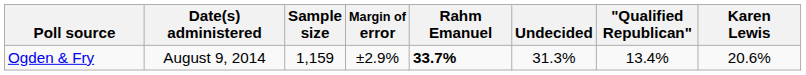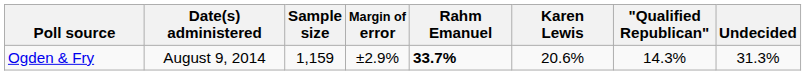 <table class="wikitable">
 <tr valign= bottom>
 <th style="width:140px;">Poll source</th>
 <th style="width:140px;">Date(s)<br>administered</th>
 <th class=small>Sample<br>size</th>
 <th><small>Margin of</small><br>error</th>
 <th style="width:100px;">Rahm<br>Emanuel</th>
+<th style="width:100px;">Karen<br>Lewis</th>
+<th style="width:100px;">"Qualified<br>Republican"</th>
 <th>Undecided</th>
-<th style="width:100px;">"Qualified<br>Republican"</th>
-<th style="width:100px;">Karen<br>Lewis</th>
 </tr>
 <tr>
 <td><a href='#'>Ogden & Fry</a></td>
 <td align=center>August 9, 2014</td>
 <td align=center>1,159</td>
 <td align=center>±2.9%</td>
 <td><strong>33.7%</strong></td>
+<td align=center>20.6%</td>
+<td align=center>14.3%</td>
 <td align=center>31.3%</td>
-<td align=center>13.4%</td>
-<td align=center>20.6%</td>
 </tr>
 </table>
